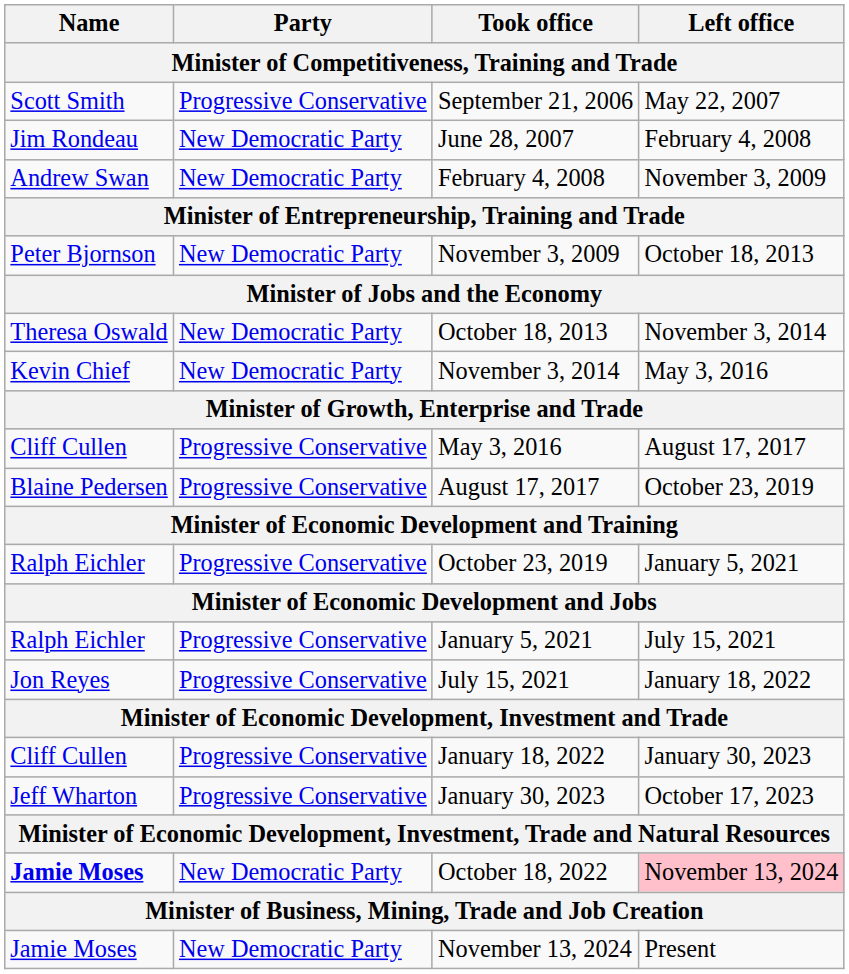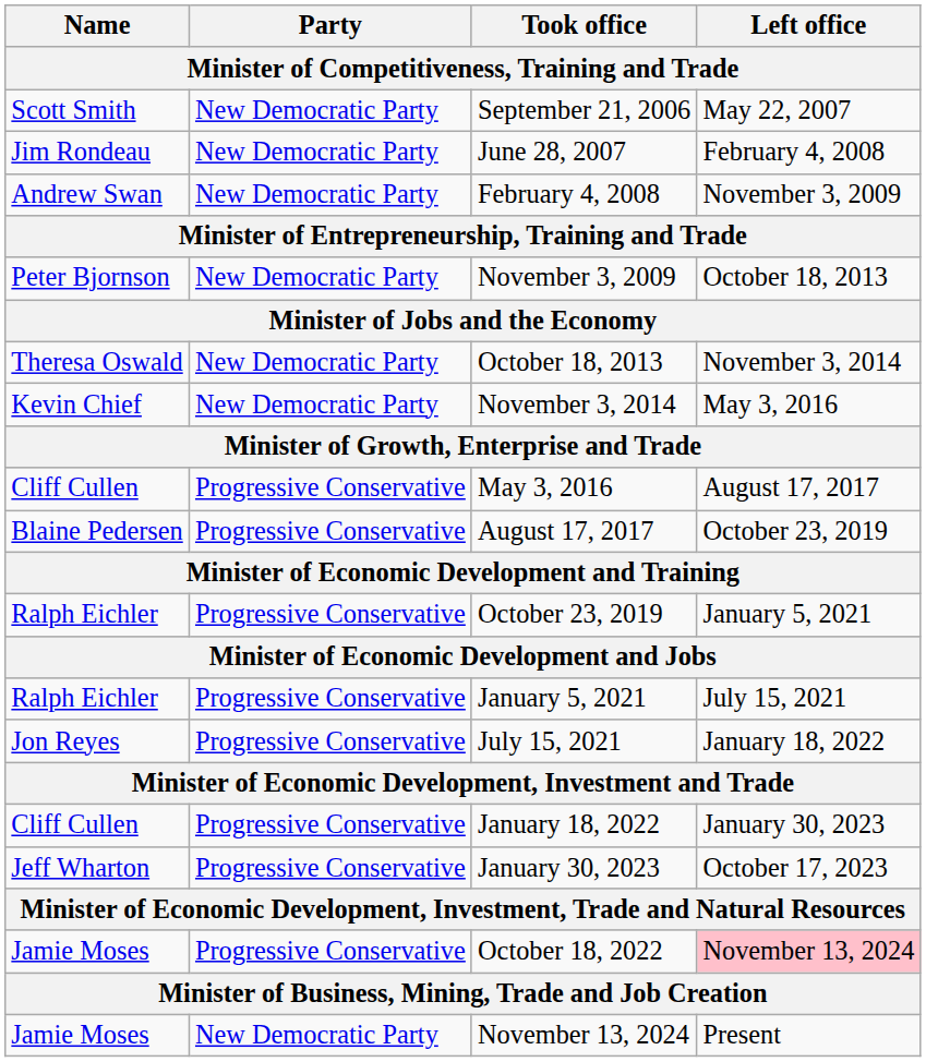 <table class="wikitable">
 <tr>
 <th><strong>Name</strong></th>
 <th><strong>Party</strong></th>
 <th><strong>Took office</strong></th>
 <th><strong>Left office</strong></th>
 </tr>
 <tr>
 <th colspan="4">Minister of Competitiveness, Training and Trade</th>
 </tr>
 <tr>
 <td><a href='#'>Scott Smith</a></td>
-<td><a href='#'>Progressive Conservative</a></td>
+<td><a href='#'>New Democratic Party</a></td>
 <td>September 21, 2006</td>
 <td>May 22, 2007</td>
 </tr>
 <tr>
 <td><a href='#'>Jim Rondeau</a></td>
 <td><a href='#'>New Democratic Party</a></td>
 <td>June 28, 2007</td>
 <td>February 4, 2008</td>
 </tr>
 <tr>
 <td><a href='#'>Andrew Swan</a></td>
 <td><a href='#'>New Democratic Party</a></td>
 <td>February 4, 2008</td>
 <td>November 3, 2009</td>
 </tr>
 <tr>
 <th colspan="4">Minister of Entrepreneurship, Training and Trade</th>
 </tr>
 <tr>
 <td><a href='#'>Peter Bjornson</a></td>
 <td><a href='#'>New Democratic Party</a></td>
 <td>November 3, 2009</td>
 <td>October 18, 2013</td>
 </tr>
 <tr>
 <th colspan="4">Minister of Jobs and the Economy</th>
 </tr>
 <tr>
 <td><a href='#'>Theresa Oswald</a></td>
 <td><a href='#'>New Democratic Party</a></td>
 <td>October 18, 2013</td>
 <td>November 3, 2014</td>
 </tr>
 <tr>
 <td><a href='#'>Kevin Chief</a></td>
 <td><a href='#'>New Democratic Party</a></td>
 <td>November 3, 2014</td>
 <td>May 3, 2016</td>
 </tr>
 <tr>
 <th colspan="4">Minister of Growth, Enterprise and Trade</th>
 </tr>
 <tr>
 <td><a href='#'>Cliff Cullen</a></td>
 <td><a href='#'>Progressive Conservative</a></td>
 <td>May 3, 2016</td>
 <td>August 17, 2017</td>
 </tr>
 <tr>
 <td><a href='#'>Blaine Pedersen</a></td>
 <td><a href='#'>Progressive Conservative</a></td>
 <td>August 17, 2017</td>
 <td>October 23, 2019</td>
 </tr>
 <tr>
 <th colspan="4">Minister of Economic Development and Training</th>
 </tr>
 <tr>
 <td><a href='#'>Ralph Eichler</a></td>
 <td><a href='#'>Progressive Conservative</a></td>
 <td>October 23, 2019</td>
 <td>January 5, 2021</td>
 </tr>
 <tr>
 <th colspan="4">Minister of Economic Development and Jobs</th>
 </tr>
 <tr>
 <td><a href='#'>Ralph Eichler</a></td>
 <td><a href='#'>Progressive Conservative</a></td>
 <td>January 5, 2021</td>
 <td>July 15, 2021</td>
 </tr>
 <tr>
 <td><a href='#'>Jon Reyes</a></td>
 <td><a href='#'>Progressive Conservative</a></td>
 <td>July 15, 2021</td>
 <td>January 18, 2022</td>
 </tr>
 <tr>
 <th colspan="4">Minister of Economic Development, Investment and Trade</th>
 </tr>
 <tr>
 <td><a href='#'>Cliff Cullen</a></td>
 <td><a href='#'>Progressive Conservative</a></td>
 <td>January 18, 2022</td>
 <td>January 30, 2023</td>
 </tr>
 <tr>
 <td><a href='#'>Jeff Wharton</a></td>
 <td><a href='#'>Progressive Conservative</a></td>
 <td>January 30, 2023</td>
 <td>October 17, 2023</td>
 </tr>
 <tr>
 <th colspan="4">Minister of Economic Development, Investment, Trade and Natural Resources</th>
 </tr>
 <tr>
-<td><strong><a href='#'>Jamie Moses</a></strong></td>
-<td><a href='#'>New Democratic Party</a></td>
+<td><a href='#'>Jamie Moses</a></td>
+<td><a href='#'>Progressive Conservative</a></td>
 <td>October 18, 2022</td>
 <td style="background: pink;">November 13, 2024</td>
 </tr>
 <tr>
 <th colspan="4">Minister of Business, Mining, Trade and Job Creation</th>
 </tr>
 <tr>
 <td><a href='#'>Jamie Moses</a></td>
 <td><a href='#'>New Democratic Party</a></td>
 <td>November 13, 2024</td>
 <td>Present</td>
 </tr>
 </table>
